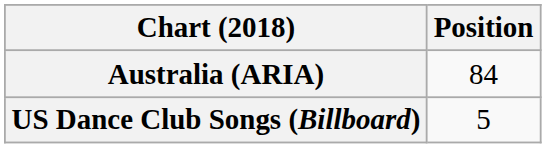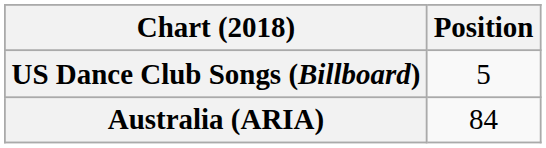 <table class="wikitable sortable plainrowheaders" style="text-align:center">
 <tr>
 <th scope="col">Chart (2018)</th>
 <th scope="col">Position</th>
 </tr>
 <tr>
+<th scope="row">US Dance Club Songs (<em>Billboard</em>)</th>
+<td>5</td>
+</tr>
+<tr>
 <th scope="row">Australia (ARIA)</th>
 <td>84</td>
 </tr>
-<tr>
-<th scope="row">US Dance Club Songs (<em>Billboard</em>)</th>
-<td>5</td>
-</tr>
 </table>
